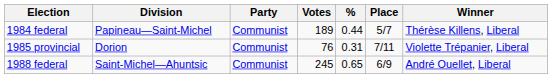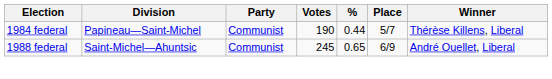 <table class="wikitable" width="800">
 <tr>
 <th align="left">Election</th>
 <th align="left">Division</th>
 <th align="left">Party</th>
 <th align="right">Votes</th>
 <th align="right">%</th>
 <th align="center">Place</th>
 <th align="center">Winner</th>
 </tr>
 <tr>
 <td align="left"><a href='#'>1984 federal</a></td>
 <td align="left"><a href='#'>Papineau—Saint-Michel</a></td>
 <td align="left"><a href='#'>Communist</a></td>
-<td align="right">189</td>
+<td align="right">190</td>
 <td align="right">0.44</td>
 <td align="center">5/7</td>
 <td align="left"><a href='#'>Thérèse Killens</a>, <a href='#'>Liberal</a></td>
-</tr>
-<tr>
-<td align="left"><a href='#'>1985 provincial</a></td>
-<td align="left"><a href='#'>Dorion</a></td>
-<td align="left"><a href='#'>Communist</a></td>
-<td align="right">76</td>
-<td align="right">0.31</td>
-<td align="center">7/11</td>
-<td align="left"><a href='#'>Violette Trépanier</a>, <a href='#'>Liberal</a></td>
 </tr>
 <tr>
 <td align="left"><a href='#'>1988 federal</a></td>
 <td align="left"><a href='#'>Saint-Michel—Ahuntsic</a></td>
 <td align="left"><a href='#'>Communist</a></td>
 <td align="right">245</td>
 <td align="right">0.65</td>
 <td align="center">6/9</td>
 <td align="left"><a href='#'>André Ouellet</a>, <a href='#'>Liberal</a></td>
 </tr>
 </table>
